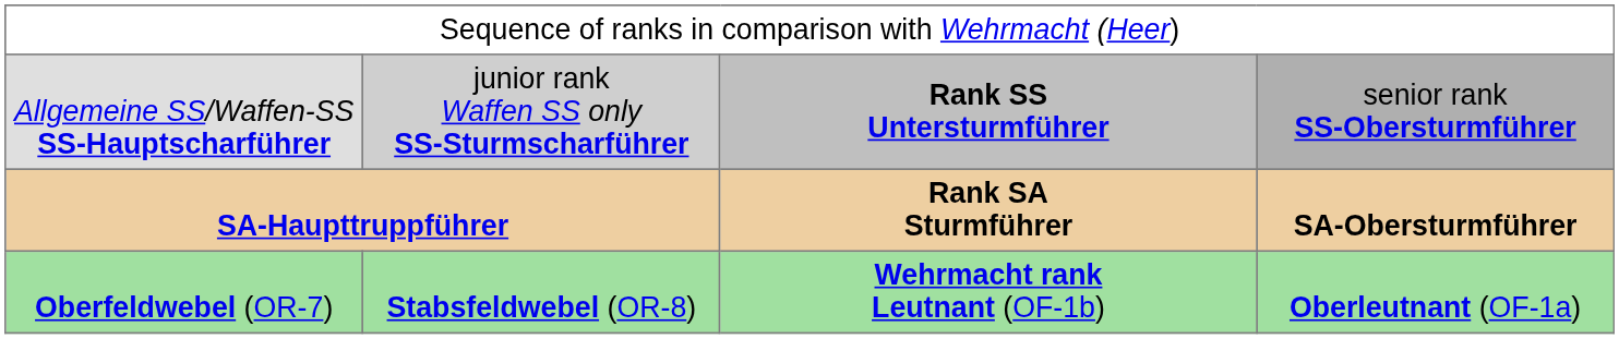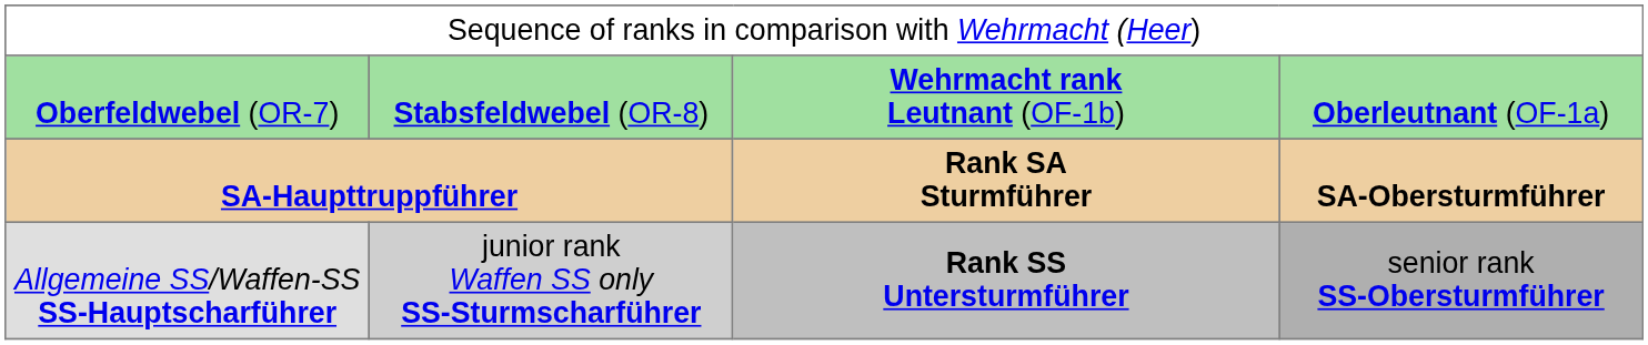 <table class="toccolours" border="1" cellpadding="4" cellspacing="0" style="border-collapse: collapse; margin: 0.5em auto; clear: both;">
 <tr align=center>
 <td colspan=4>Sequence of ranks in comparison with <em><a href='#'>Wehrmacht</a> (<a href='#'>Heer</a></em>)</td>
+</tr>
+<tr bgcolor="#A0E0A0" align="center">
+<td><br><strong><a href='#'>Oberfeldwebel</a></strong> (<a href='#'>OR-7</a>)</td>
+<td><br><strong><a href='#'>Stabsfeldwebel</a></strong> (<a href='#'>OR-8</a>)</td>
+<td><strong> <a href='#'>Wehrmacht rank</a></strong><br><strong><a href='#'>Leutnant</a></strong> (<a href='#'>OF-1b</a>)</td>
+<td><br><strong><a href='#'>Oberleutnant</a></strong> (<a href='#'>OF-1a</a>)</td>
+</tr>
+<tr bgcolor="#EECFA1" align="center">
+<td colspan=2><br><strong><a href='#'>SA-Haupttruppführer</a></strong></td>
+<td><strong>Rank SA</strong><br><strong>Sturmführer</strong></td>
+<td><br><strong>SA-Obersturmführer</strong></td>
 </tr>
 <tr align=center>
 <td width="20%" bgcolor="#dfdfdf"><br><em><a href='#'>Allgemeine SS</a>/Waffen-SS</em><br><strong><a href='#'>SS-Hauptscharführer</a></strong></td>
 <td width="20%" bgcolor="#cfcfcf">junior rank<br><em><a href='#'>Waffen SS</a> only</em><br><strong><a href='#'>SS-Sturmscharführer</a></strong></td>
 <td width="30%" bgcolor="#bfbfbf"><strong>Rank SS</strong><br><strong><a href='#'>Untersturmführer</a></strong></td>
 <td width="20%" bgcolor="#afafaf">senior rank<br><strong><a href='#'>SS-Obersturmführer</a></strong></td>
 </tr>
-<tr bgcolor="#EECFA1" align="center">
-<td colspan=2><br><strong><a href='#'>SA-Haupttruppführer</a></strong></td>
-<td><strong>Rank SA</strong><br><strong>Sturmführer</strong></td>
-<td><br><strong>SA-Obersturmführer</strong></td>
-</tr>
-<tr bgcolor="#A0E0A0" align="center">
-<td><br><strong><a href='#'>Oberfeldwebel</a></strong> (<a href='#'>OR-7</a>)</td>
-<td><br><strong><a href='#'>Stabsfeldwebel</a></strong> (<a href='#'>OR-8</a>)</td>
-<td><strong> <a href='#'>Wehrmacht rank</a></strong><br><strong><a href='#'>Leutnant</a></strong> (<a href='#'>OF-1b</a>)</td>
-<td><br><strong><a href='#'>Oberleutnant</a></strong> (<a href='#'>OF-1a</a>)</td>
-</tr>
 </table>
